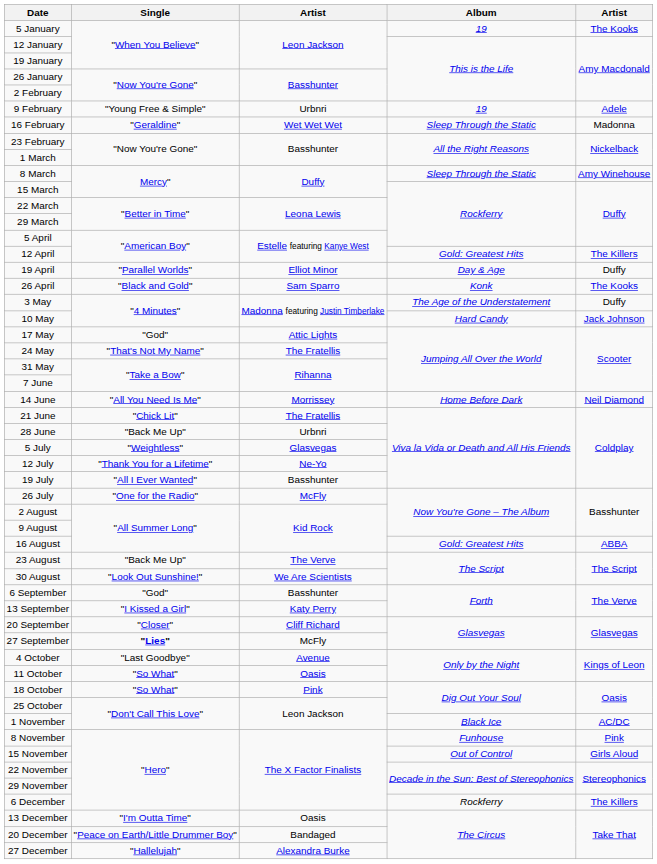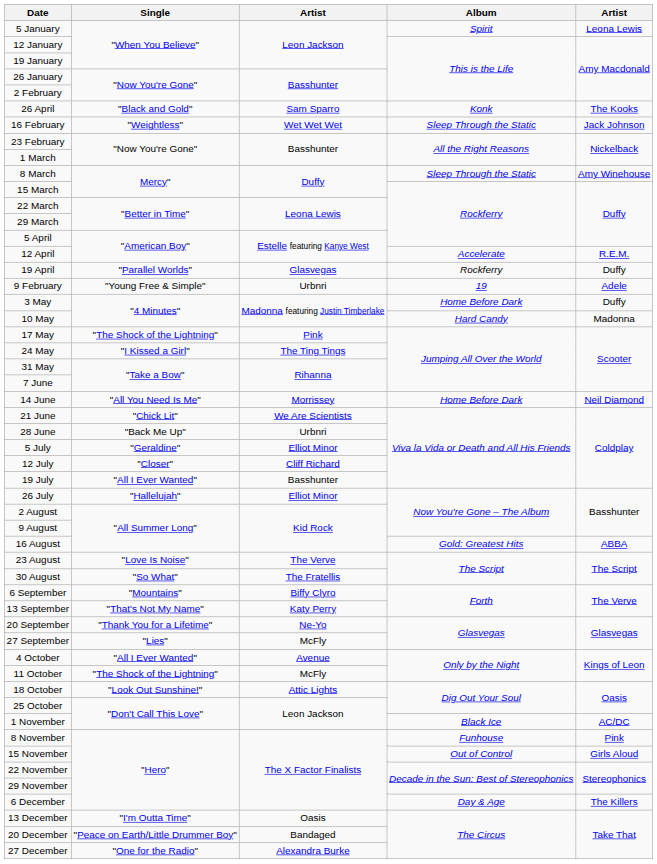 <table class="wikitable" style="font-size:97%; text-align:center;">
 <tr>
 <th>Date</th>
 <th>Single</th>
 <th>Artist</th>
 <th>Album</th>
 <th>Artist</th>
 </tr>
 <tr>
 <td>5 January</td>
 <td rowspan="3">"<a href='#'>When You Believe</a>"</td>
 <td rowspan="3"><a href='#'>Leon Jackson</a></td>
-<td><em><a href='#'>19</a></em></td>
-<td><a href='#'>The Kooks</a></td>
+<td><em><a href='#'>Spirit</a></em></td>
+<td><a href='#'>Leona Lewis</a></td>
 </tr>
 <tr>
 <td>12 January</td>
 <td rowspan="4"><em><a href='#'>This is the Life</a></em></td>
 <td rowspan="4"><a href='#'>Amy Macdonald</a></td>
 </tr>
 <tr>
 <td>19 January</td>
 </tr>
 <tr>
 <td>26 January</td>
 <td rowspan="2">"<a href='#'>Now You're Gone</a>"</td>
 <td rowspan="2"><a href='#'>Basshunter</a></td>
 </tr>
 <tr>
 <td>2 February</td>
 </tr>
 <tr>
-<td>9 February</td>
-<td>"Young Free & Simple"</td>
-<td>Urbnri</td>
-<td><em><a href='#'>19</a></em></td>
-<td><a href='#'>Adele</a></td>
+<td>26 April</td>
+<td>"<a href='#'>Black and Gold</a>"</td>
+<td><a href='#'>Sam Sparro</a></td>
+<td><em><a href='#'>Konk</a></em></td>
+<td><a href='#'>The Kooks</a></td>
 </tr>
 <tr>
 <td>16 February</td>
-<td>"<a href='#'>Geraldine</a>"</td>
+<td>"<a href='#'>Weightless</a>"</td>
 <td><a href='#'>Wet Wet Wet</a></td>
 <td><em><a href='#'>Sleep Through the Static</a></em></td>
-<td>Madonna</td>
+<td><a href='#'>Jack Johnson</a></td>
 </tr>
 <tr>
 <td>23 February</td>
 <td rowspan="2">"Now You're Gone"</td>
 <td rowspan="2">Basshunter</td>
 <td rowspan="2"><em><a href='#'>All the Right Reasons</a></em></td>
 <td rowspan="2"><a href='#'>Nickelback</a></td>
 </tr>
 <tr>
 <td>1 March</td>
 </tr>
 <tr>
 <td>8 March</td>
 <td rowspan="2"><a href='#'>Mercy</a>"</td>
 <td rowspan="2"><a href='#'>Duffy</a></td>
 <td><em><a href='#'>Sleep Through the Static</a></em></td>
 <td><a href='#'>Amy Winehouse</a></td>
 </tr>
 <tr>
 <td>15 March</td>
 <td rowspan="4"><em><a href='#'>Rockferry</a></em></td>
 <td rowspan="4"><a href='#'>Duffy</a></td>
 </tr>
 <tr>
 <td>22 March</td>
 <td rowspan="2">"<a href='#'>Better in Time</a>"</td>
 <td rowspan="2"><a href='#'>Leona Lewis</a></td>
 </tr>
 <tr>
 <td>29 March</td>
 </tr>
 <tr>
 <td>5 April</td>
 <td rowspan="2">"<a href='#'>American Boy</a>"</td>
 <td rowspan="2"><a href='#'>Estelle</a> <small> featuring <a href='#'>Kanye West</a> </small></td>
 </tr>
 <tr>
 <td>12 April</td>
-<td><em><a href='#'>Gold: Greatest Hits</a></em></td>
-<td><a href='#'>The Killers</a></td>
+<td><em><a href='#'>Accelerate</a></em></td>
+<td><a href='#'>R.E.M.</a></td>
 </tr>
 <tr>
 <td>19 April</td>
 <td>"<a href='#'>Parallel Worlds</a>"</td>
-<td><a href='#'>Elliot Minor</a></td>
-<td><em><a href='#'>Day & Age</a></em></td>
+<td><a href='#'>Glasvegas</a></td>
+<td><em>Rockferry</em></td>
 <td>Duffy</td>
 </tr>
 <tr>
-<td>26 April</td>
-<td>"<a href='#'>Black and Gold</a>"</td>
-<td><a href='#'>Sam Sparro</a></td>
-<td><em><a href='#'>Konk</a></em></td>
-<td><a href='#'>The Kooks</a></td>
+<td>9 February</td>
+<td>"Young Free & Simple"</td>
+<td>Urbnri</td>
+<td><em><a href='#'>19</a></em></td>
+<td><a href='#'>Adele</a></td>
 </tr>
 <tr>
 <td>3 May</td>
 <td rowspan="2">"<a href='#'>4 Minutes</a>"</td>
 <td rowspan="2"><a href='#'>Madonna</a> <small> featuring <a href='#'>Justin Timberlake</a> </small></td>
-<td><em><a href='#'>The Age of the Understatement</a></em></td>
+<td><em><a href='#'>Home Before Dark</a></em></td>
 <td>Duffy</td>
 </tr>
 <tr>
 <td>10 May</td>
 <td><em><a href='#'>Hard Candy</a></em></td>
-<td><a href='#'>Jack Johnson</a></td>
+<td>Madonna</td>
 </tr>
 <tr>
 <td>17 May</td>
-<td>"God"</td>
-<td><a href='#'>Attic Lights</a></td>
+<td>"<a href='#'>The Shock of the Lightning</a>"</td>
+<td><a href='#'>Pink</a></td>
 <td rowspan="4"><em><a href='#'>Jumping All Over the World</a></em></td>
 <td rowspan="4"><a href='#'>Scooter</a></td>
 </tr>
 <tr>
 <td>24 May</td>
-<td>"<a href='#'>That's Not My Name</a>"</td>
-<td><a href='#'>The Fratellis</a></td>
+<td>"<a href='#'>I Kissed a Girl</a>"</td>
+<td><a href='#'>The Ting Tings</a></td>
 </tr>
 <tr>
 <td>31 May</td>
 <td rowspan="2">"<a href='#'>Take a Bow</a>"</td>
 <td rowspan="2"><a href='#'>Rihanna</a></td>
 </tr>
 <tr>
 <td>7 June</td>
 </tr>
 <tr>
 <td>14 June</td>
 <td>"<a href='#'>All You Need Is Me</a>"</td>
 <td><a href='#'>Morrissey</a></td>
 <td><em><a href='#'>Home Before Dark</a></em></td>
 <td><a href='#'>Neil Diamond</a></td>
 </tr>
 <tr>
 <td>21 June</td>
 <td>"<a href='#'>Chick Lit</a>"</td>
-<td><a href='#'>The Fratellis</a></td>
+<td><a href='#'>We Are Scientists</a></td>
 <td rowspan="5"><em><a href='#'>Viva la Vida or Death and All His Friends</a></em></td>
 <td rowspan="5"><a href='#'>Coldplay</a></td>
 </tr>
 <tr>
 <td>28 June</td>
 <td>"Back Me Up"</td>
 <td>Urbnri</td>
 </tr>
 <tr>
 <td>5 July</td>
-<td>"<a href='#'>Weightless</a>"</td>
-<td><a href='#'>Glasvegas</a></td>
+<td>"<a href='#'>Geraldine</a>"</td>
+<td><a href='#'>Elliot Minor</a></td>
 </tr>
 <tr>
 <td>12 July</td>
-<td>"<a href='#'>Thank You for a Lifetime</a>"</td>
-<td><a href='#'>Ne-Yo</a></td>
+<td>"<a href='#'>Closer</a>"</td>
+<td><a href='#'>Cliff Richard</a></td>
 </tr>
 <tr>
 <td>19 July</td>
 <td>"<a href='#'>All I Ever Wanted</a>"</td>
 <td>Basshunter</td>
 </tr>
 <tr>
 <td>26 July</td>
-<td>"<a href='#'>One for the Radio</a>"</td>
-<td><a href='#'>McFly</a></td>
+<td>"<a href='#'>Hallelujah</a>"</td>
+<td><a href='#'>Elliot Minor</a></td>
 <td rowspan="3"><em><a href='#'>Now You're Gone – The Album</a></em></td>
 <td rowspan="3">Basshunter</td>
 </tr>
 <tr>
 <td>2 August</td>
 <td rowspan="3">"<a href='#'>All Summer Long</a>"</td>
 <td rowspan="3"><a href='#'>Kid Rock</a></td>
 </tr>
 <tr>
 <td>9 August</td>
 </tr>
 <tr>
 <td>16 August</td>
 <td><em><a href='#'>Gold: Greatest Hits</a></em></td>
 <td><a href='#'>ABBA</a></td>
 </tr>
 <tr>
 <td>23 August</td>
-<td>"Back Me Up"</td>
+<td>"<a href='#'>Love Is Noise</a>"</td>
 <td><a href='#'>The Verve</a></td>
 <td rowspan="2"><em><a href='#'>The Script</a></em></td>
 <td rowspan="2"><a href='#'>The Script</a></td>
 </tr>
 <tr>
 <td>30 August</td>
-<td>"<a href='#'>Look Out Sunshine!</a>"</td>
-<td><a href='#'>We Are Scientists</a></td>
+<td>"<a href='#'>So What</a>"</td>
+<td><a href='#'>The Fratellis</a></td>
 </tr>
 <tr>
 <td>6 September</td>
-<td>"God"</td>
-<td>Basshunter</td>
+<td>"<a href='#'>Mountains</a>"</td>
+<td><a href='#'>Biffy Clyro</a></td>
 <td rowspan="2"><em><a href='#'>Forth</a></em></td>
 <td rowspan="2"><a href='#'>The Verve</a></td>
 </tr>
 <tr>
 <td>13 September</td>
-<td>"<a href='#'>I Kissed a Girl</a>"</td>
+<td>"<a href='#'>That's Not My Name</a>"</td>
 <td><a href='#'>Katy Perry</a></td>
 </tr>
 <tr>
 <td>20 September</td>
-<td>"<a href='#'>Closer</a>"</td>
-<td><a href='#'>Cliff Richard</a></td>
+<td>"<a href='#'>Thank You for a Lifetime</a>"</td>
+<td><a href='#'>Ne-Yo</a></td>
 <td rowspan="2"><em><a href='#'>Glasvegas</a></em></td>
 <td rowspan="2"><a href='#'>Glasvegas</a></td>
 </tr>
 <tr>
 <td>27 September</td>
-<td><strong>"<a href='#'>Lies</a>"</strong></td>
+<td>"<a href='#'>Lies</a>"</td>
 <td>McFly</td>
 </tr>
 <tr>
 <td>4 October</td>
-<td>"Last Goodbye"</td>
+<td>"<a href='#'>All I Ever Wanted</a>"</td>
 <td><a href='#'>Avenue</a></td>
 <td rowspan="2"><em><a href='#'>Only by the Night</a></em></td>
 <td rowspan="2"><a href='#'>Kings of Leon</a></td>
 </tr>
 <tr>
 <td>11 October</td>
-<td>"<a href='#'>So What</a>"</td>
-<td><a href='#'>Oasis</a></td>
+<td>"<a href='#'>The Shock of the Lightning</a>"</td>
+<td>McFly</td>
 </tr>
 <tr>
 <td>18 October</td>
-<td>"<a href='#'>So What</a>"</td>
-<td><a href='#'>Pink</a></td>
+<td>"<a href='#'>Look Out Sunshine!</a>"</td>
+<td><a href='#'>Attic Lights</a></td>
 <td rowspan="2"><em><a href='#'>Dig Out Your Soul</a></em></td>
 <td rowspan="2"><a href='#'>Oasis</a></td>
 </tr>
 <tr>
 <td>25 October</td>
 <td rowspan="2">"<a href='#'>Don't Call This Love</a>"</td>
 <td rowspan="2">Leon Jackson</td>
 </tr>
 <tr>
 <td>1 November</td>
 <td><em><a href='#'>Black Ice</a></em></td>
 <td><a href='#'>AC/DC</a></td>
 </tr>
 <tr>
 <td>8 November</td>
 <td rowspan="5">"<a href='#'>Hero</a>"</td>
 <td rowspan="5"><a href='#'>The X Factor Finalists</a></td>
 <td><em><a href='#'>Funhouse</a></em></td>
 <td><a href='#'>Pink</a></td>
 </tr>
 <tr>
 <td>15 November</td>
 <td><em><a href='#'>Out of Control</a></em></td>
 <td><a href='#'>Girls Aloud</a></td>
 </tr>
 <tr>
 <td>22 November</td>
 <td rowspan="2"><em><a href='#'>Decade in the Sun: Best of Stereophonics</a></em></td>
 <td rowspan="2"><a href='#'>Stereophonics</a></td>
 </tr>
 <tr>
 <td>29 November</td>
 </tr>
 <tr>
 <td>6 December</td>
-<td><em>Rockferry</em></td>
+<td><em><a href='#'>Day & Age</a></em></td>
 <td><a href='#'>The Killers</a></td>
 </tr>
 <tr>
 <td>13 December</td>
 <td>"<a href='#'>I'm Outta Time</a>"</td>
 <td>Oasis</td>
 <td rowspan="3"><em><a href='#'>The Circus</a></em></td>
 <td rowspan="3"><a href='#'>Take That</a></td>
 </tr>
 <tr>
 <td>20 December</td>
 <td>"<a href='#'>Peace on Earth/Little Drummer Boy</a>"</td>
 <td>Bandaged</td>
 </tr>
 <tr>
 <td>27 December</td>
-<td>"<a href='#'>Hallelujah</a>"</td>
+<td>"<a href='#'>One for the Radio</a>"</td>
 <td><a href='#'>Alexandra Burke</a></td>
 </tr>
 </table>
